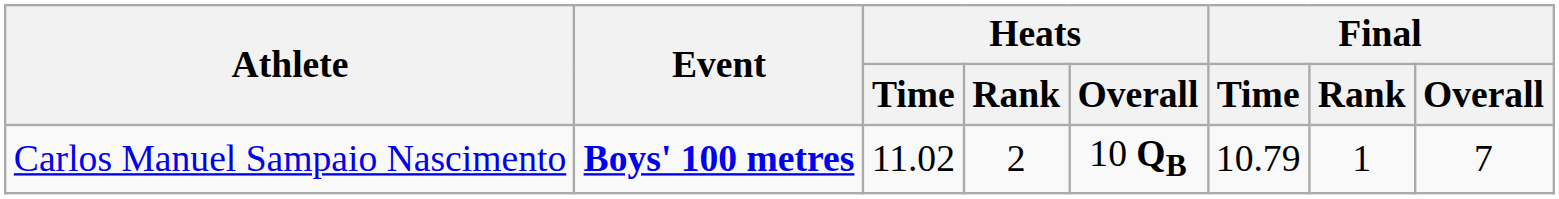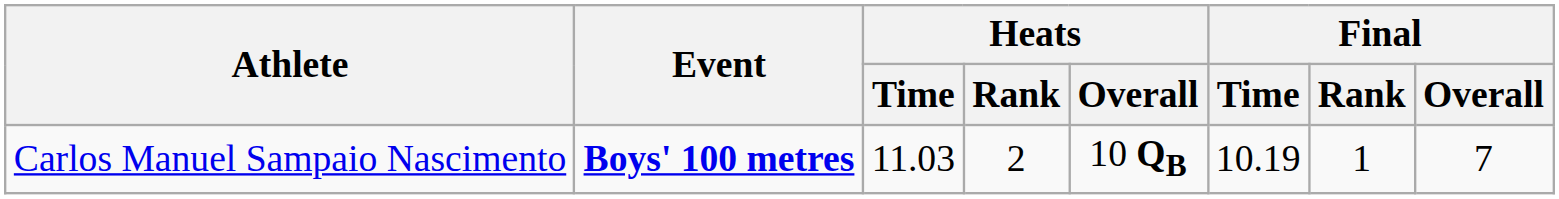 <table class="wikitable">
 <tr>
 <th rowspan=2>Athlete</th>
 <th rowspan=2>Event</th>
 <th colspan=3>Heats</th>
 <th colspan=3>Final</th>
 </tr>
 <tr>
 <th>Time</th>
 <th>Rank</th>
 <th>Overall</th>
 <th>Time</th>
 <th>Rank</th>
 <th>Overall</th>
 </tr>
 <tr>
 <td><a href='#'>Carlos Manuel Sampaio Nascimento</a></td>
 <td><strong><a href='#'>Boys' 100 metres</a></strong></td>
-<td>11.02</td>
+<td>11.03</td>
 <td align=center>2</td>
 <td align=center>10 <strong>Q<sub>B</sub></strong></td>
-<td>10.79</td>
+<td>10.19</td>
 <td align=center>1</td>
 <td align=center>7</td>
 </tr>
 </table>
